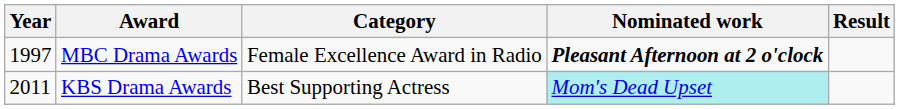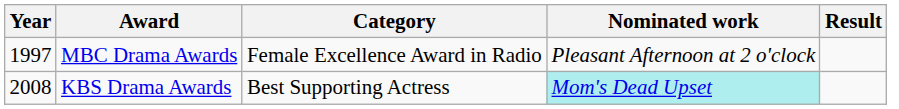 <table class="wikitable">
 <tr>
 <th>Year</th>
 <th>Award</th>
 <th>Category</th>
 <th>Nominated work</th>
 <th>Result</th>
 </tr>
 <tr>
 <td>1997</td>
 <td><a href='#'>MBC Drama Awards</a></td>
 <td>Female Excellence Award in Radio</td>
-<td><strong><em>Pleasant Afternoon at 2 o'clock</em></strong></td>
+<td><em>Pleasant Afternoon at 2 o'clock</em></td>
 <td></td>
 </tr>
 <tr>
-<td>2011</td>
+<td>2008</td>
 <td><a href='#'>KBS Drama Awards</a></td>
 <td>Best Supporting Actress</td>
 <td style="background: paleturquoise;"><em><a href='#'>Mom's Dead Upset</a></em></td>
 <td></td>
 </tr>
 </table>
